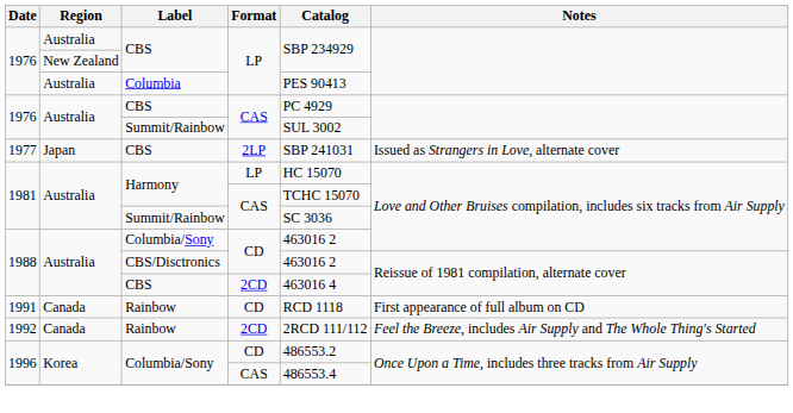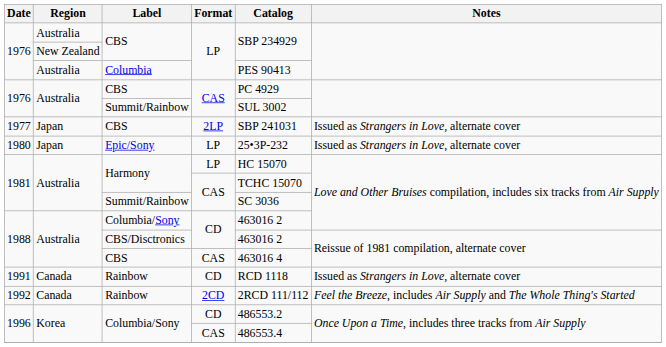 <table class="wikitable sortable" border="1">
 <tr>
 <th scope="col">Date</th>
 <th scope="col" class="unsortable">Region</th>
 <th scope="col" class="unsortable">Label</th>
 <th scope="col">Format</th>
 <th scope="col" class="unsortable">Catalog</th>
 <th scope="col" class="unsortable">Notes</th>
 </tr>
 <tr>
 <td rowspan="3">1976</td>
 <td>Australia</td>
 <td rowspan="2">CBS</td>
 <td align="center" rowspan="3">LP</td>
 <td rowspan="2">SBP 234929</td>
 <td rowspan="3"></td>
 </tr>
 <tr>
 <td>New Zealand</td>
 </tr>
 <tr>
 <td>Australia</td>
 <td><a href='#'>Columbia</a></td>
 <td>PES 90413</td>
 </tr>
 <tr>
 <td rowspan="2">1976</td>
 <td rowspan="2">Australia</td>
 <td>CBS</td>
 <td align="center" rowspan="2"><a href='#'>CAS</a></td>
 <td rowspan="1">PC 4929</td>
 <td rowspan="2"></td>
 </tr>
 <tr>
 <td>Summit/Rainbow</td>
 <td>SUL 3002</td>
 </tr>
 <tr>
 <td>1977</td>
 <td>Japan</td>
 <td>CBS</td>
 <td align="center"><a href='#'>2LP</a></td>
 <td>SBP 241031</td>
 <td>Issued as <em>Strangers in Love</em>, alternate cover</td>
 </tr>
 <tr>
+<td>1980</td>
+<td>Japan</td>
+<td><a href='#'>Epic/Sony</a></td>
+<td align="center">LP</td>
+<td>25•3P-232</td>
+<td>Issued as <em>Strangers in Love</em>, alternate cover</td>
+</tr>
+<tr>
 <td rowspan="3">1981</td>
 <td rowspan="3">Australia</td>
 <td rowspan="2">Harmony</td>
 <td align="center" rowspan="1">LP</td>
 <td rowspan="1">HC 15070</td>
 <td rowspan="4"><em>Love and Other Bruises</em> compilation, includes six tracks from <em>Air Supply</em></td>
 </tr>
 <tr>
 <td align="center" rowspan="2">CAS</td>
 <td>TCHC 15070</td>
 </tr>
 <tr>
 <td>Summit/Rainbow</td>
 <td>SC 3036</td>
 </tr>
 <tr>
 <td rowspan="3">1988</td>
 <td rowspan="3">Australia</td>
 <td rowspan="1">Columbia/<a href='#'>Sony</a></td>
 <td align="center" rowspan="2">CD</td>
 <td rowspan="1">463016 2</td>
 </tr>
 <tr>
 <td>CBS/Disctronics</td>
 <td>463016 2</td>
 <td rowspan="2">Reissue of 1981 compilation, alternate cover</td>
 </tr>
 <tr>
 <td>CBS</td>
-<td align="center"><a href='#'>2CD</a></td>
+<td align="center">CAS</td>
 <td>463016 4</td>
 </tr>
 <tr>
 <td>1991</td>
 <td>Canada</td>
 <td>Rainbow</td>
 <td align="center">CD</td>
 <td>RCD 1118</td>
-<td>First appearance of full album on CD </td>
+<td>Issued as <em>Strangers in Love</em>, alternate cover</td>
 </tr>
 <tr>
 <td>1992</td>
 <td>Canada</td>
 <td>Rainbow</td>
 <td align="center"><a href='#'>2CD</a></td>
 <td>2RCD 111/112</td>
 <td><em>Feel the Breeze</em>, includes <em>Air Supply</em> and <em>The Whole Thing's Started</em> </td>
 </tr>
 <tr>
 <td rowspan="2">1996</td>
 <td rowspan="2">Korea</td>
 <td rowspan="2">Columbia/Sony</td>
 <td align="center" rowspan="1">CD</td>
 <td rowspan="1">486553.2</td>
 <td rowspan="2"><em>Once Upon a Time</em>, includes three tracks from <em>Air Supply</em></td>
 </tr>
 <tr>
 <td align="center">CAS</td>
 <td>486553.4</td>
 </tr>
 <tr>
 </tr>
 </table>
